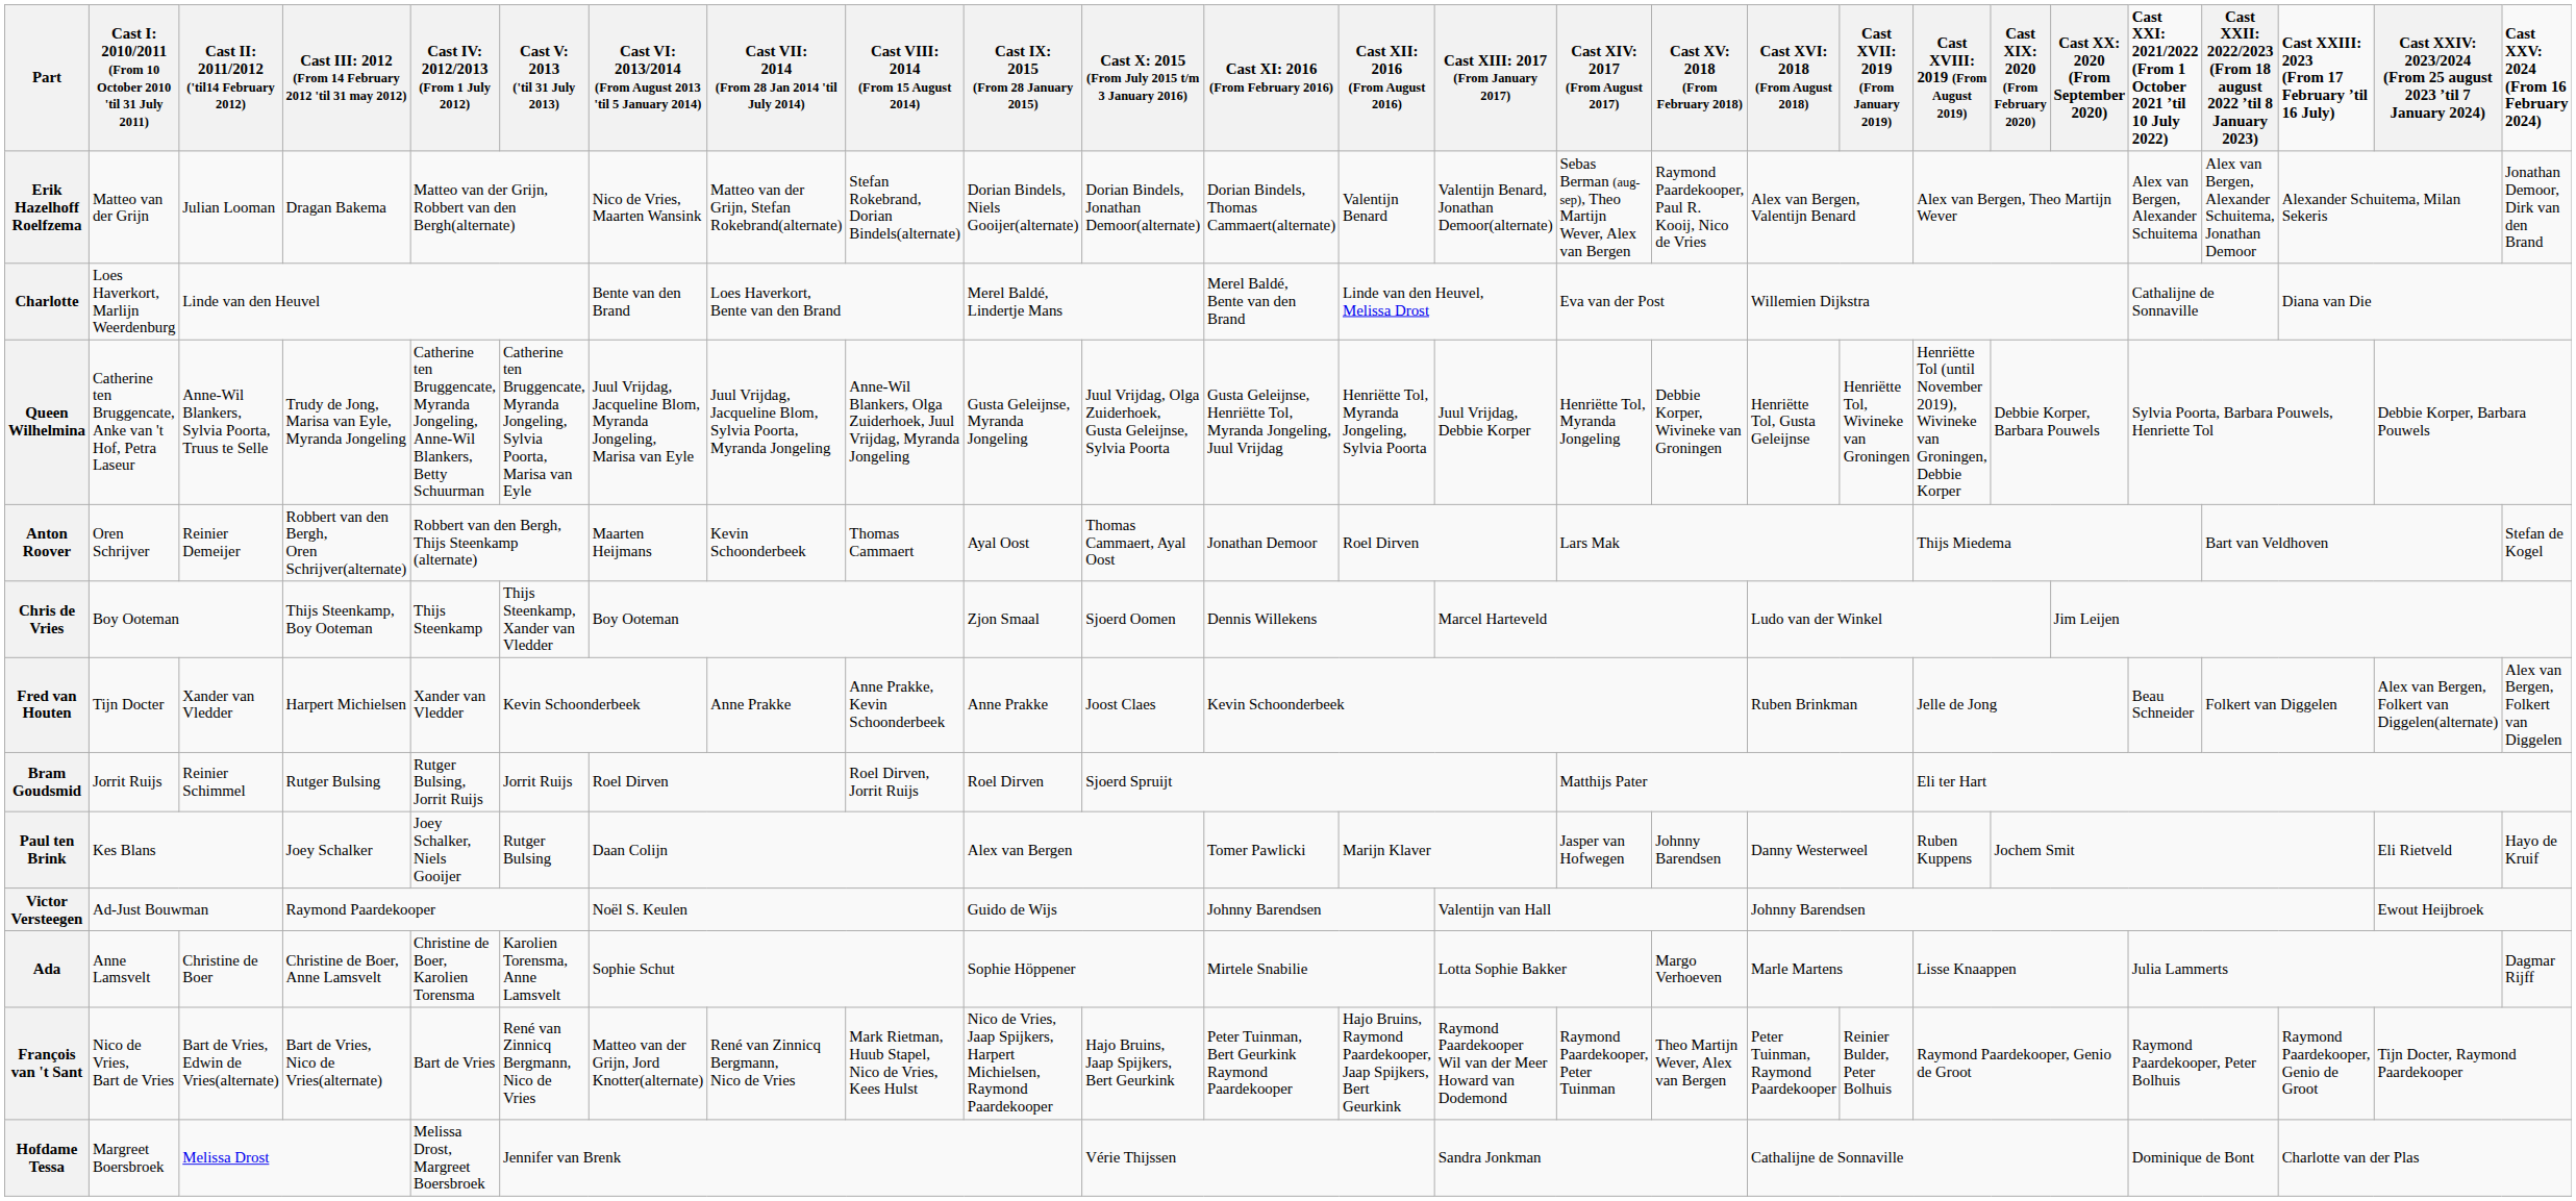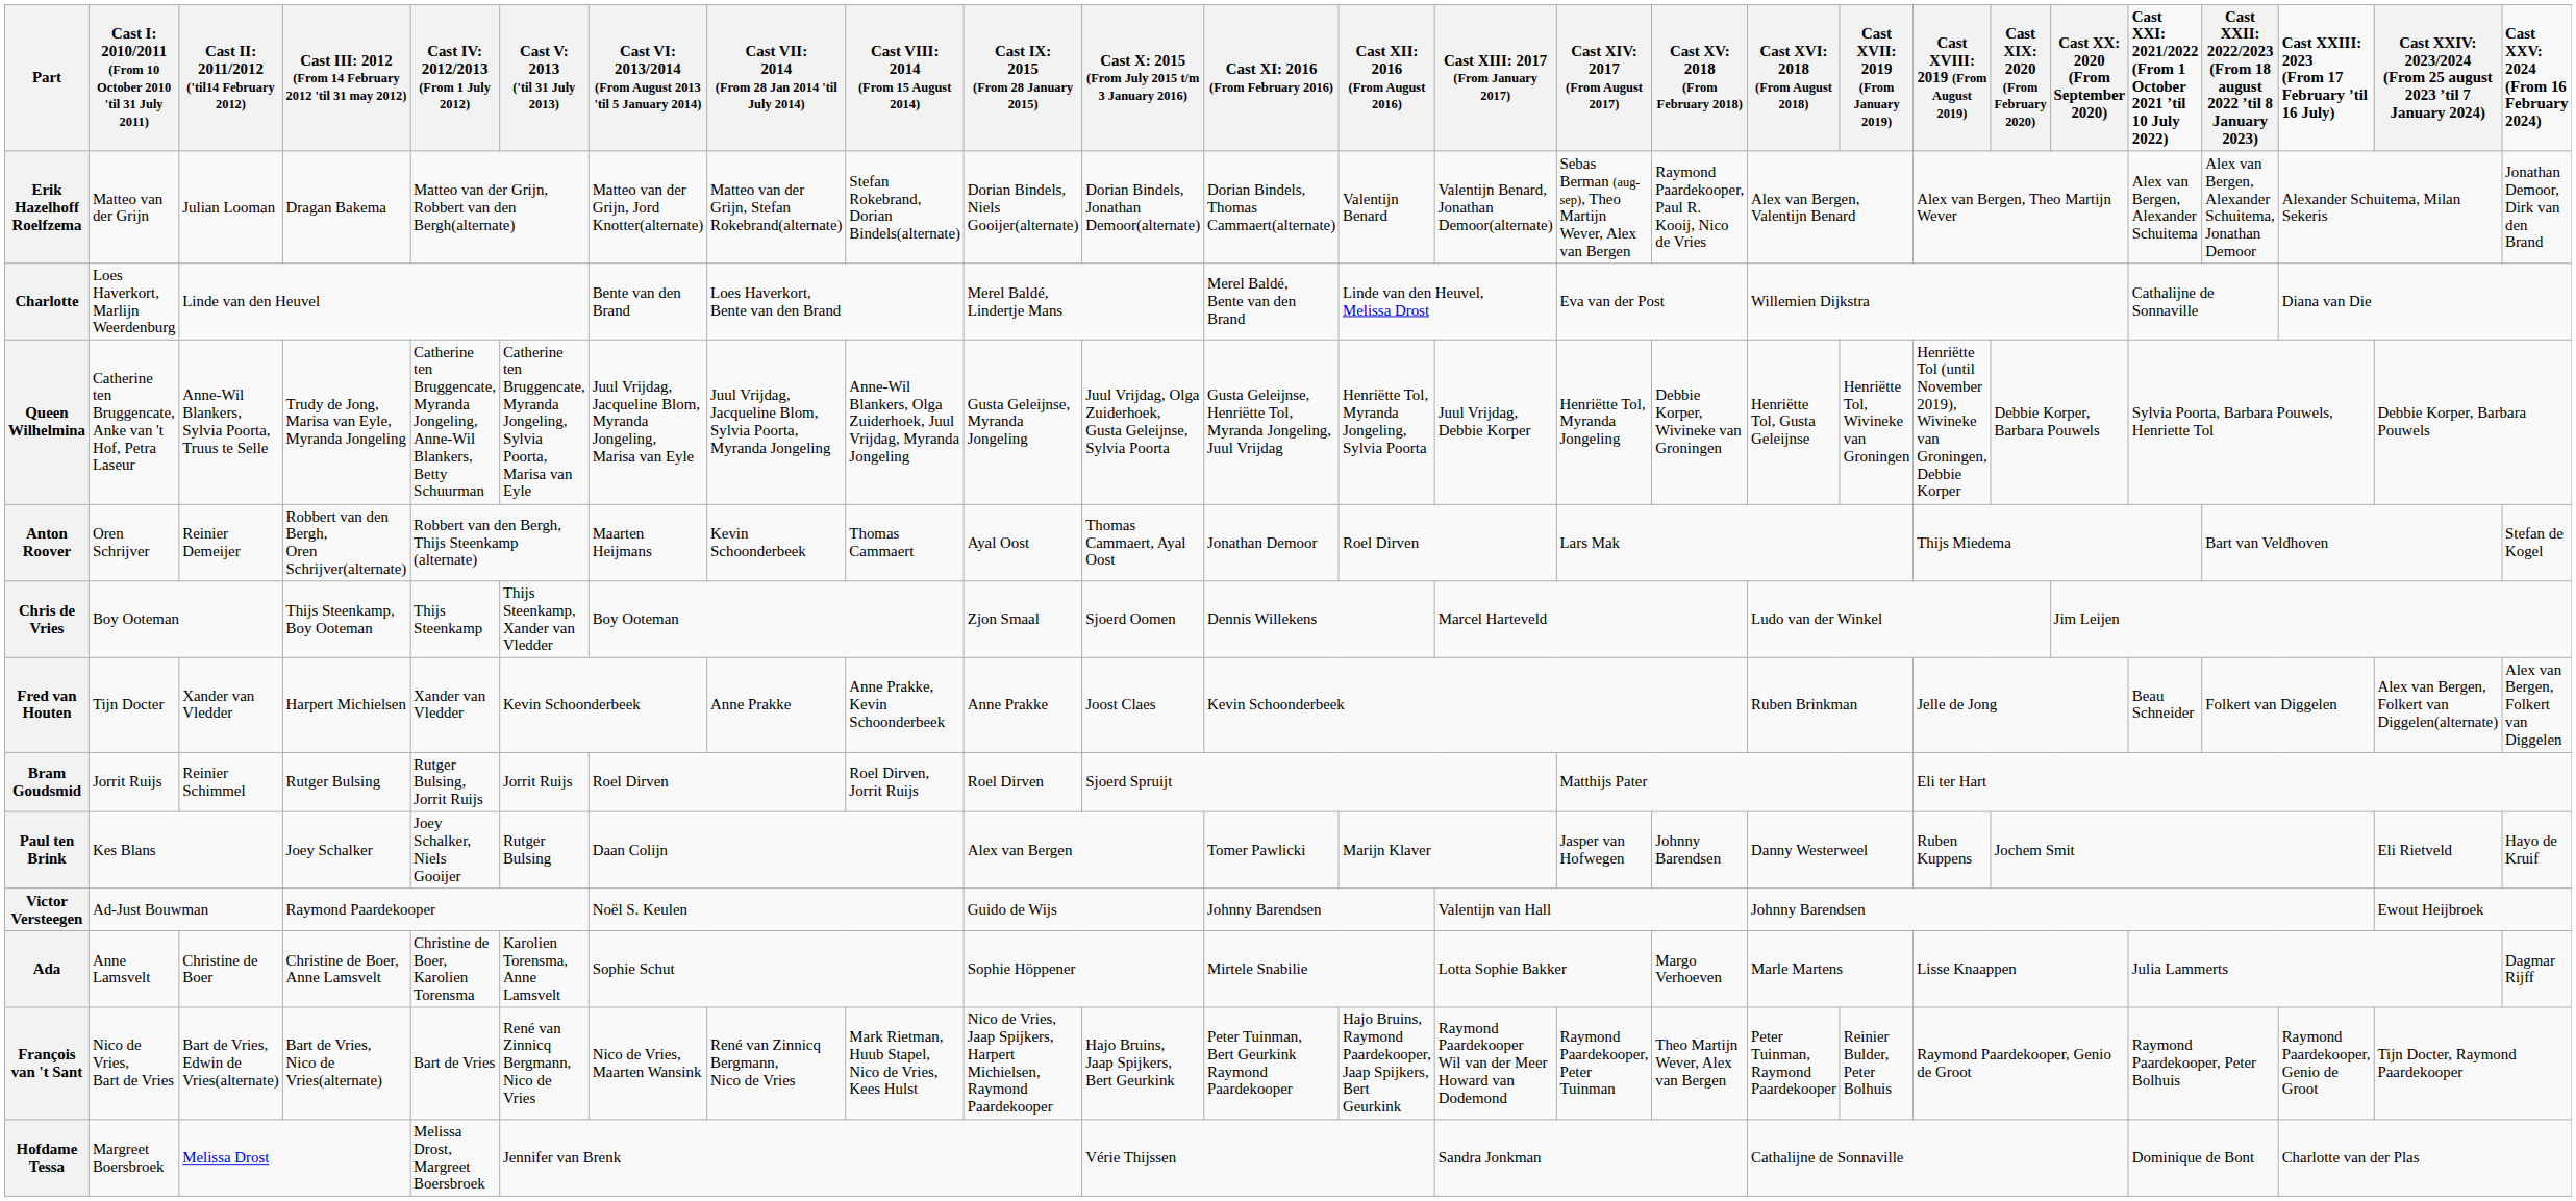 <table class="wikitable sortable mw-collapsible">
 <tr>
 <th>Part</th>
 <th>Cast I: 2010/2011<br><small>(From 10 October 2010 'til 31 July 2011)</small></th>
 <th>Cast II: 2011/2012<br><small>('til14 February 2012)</small></th>
 <th>Cast III: 2012<br><small>(From 14 February 2012 'til 31 may 2012)</small></th>
 <th>Cast IV: 2012/2013<br><small>(From 1 July 2012)</small></th>
 <th>Cast V: 2013<br><small>('til 31 July 2013)</small></th>
 <th>Cast VI: 2013/2014<br><small>(From August 2013 'til 5 January 2014)</small></th>
 <th>Cast VII:<br>2014<br><small>(From 28 Jan 2014 'til July 2014)</small></th>
 <th>Cast VIII:<br>2014<br><small>(From 15 August 2014)</small></th>
 <th>Cast IX:<br>2015<br><small>(From 28 January 2015)</small></th>
 <th>Cast X: 2015<br><small>(From July 2015 t/m 3 January 2016)</small></th>
 <th>Cast XI: 2016<br><small>(From February 2016)</small></th>
 <th>Cast XII: 2016<br><small>(From August 2016)</small></th>
 <th>Cast XIII: 2017<br><small>(From January 2017)</small></th>
 <th>Cast XIV: 2017<br><small>(From August 2017)</small></th>
 <th>Cast XV: 2018<br><small>(From February 2018)</small></th>
 <th>Cast XVI: 2018<br><small>(From August 2018)</small></th>
 <th>Cast XVII: 2019 <small>(From January 2019)</small></th>
 <th>Cast XVIII: 2019 <small>(From August 2019)</small></th>
 <th>Cast XIX: 2020 <small>(From February 2020)</small></th>
 <th><strong>Cast XX: 2020 (From September 2020)</strong></th>
 <td><strong>Cast XXI: 2021/2022 (From 1 October 2021 ’til 10 July 2022)</strong></td>
 <th><strong>Cast XXII: 2022/2023 (From 18 august 2022 ’til 8 January 2023)</strong></th>
 <td><strong>Cast XXIII: 2023</strong><br><strong>(From 17 February ’til 16 July)</strong></td>
 <th><strong>Cast XXIV: 2023/2024</strong><br><strong>(From 25 august 2023 ’til 7 January 2024)</strong></th>
 <td><strong>Cast XXV: 2024</strong><br><strong>(From 16 February 2024)</strong></td>
 </tr>
 <tr>
 <th>Erik Hazelhoff Roelfzema</th>
 <td>Matteo van der Grijn</td>
 <td>Julian Looman</td>
 <td>Dragan Bakema</td>
 <td colspan="2">Matteo van der Grijn, Robbert van den Bergh(alternate)</td>
-<td>Nico de Vries, Maarten Wansink</td>
+<td>Matteo van der Grijn, Jord Knotter(alternate)</td>
 <td>Matteo van der Grijn, Stefan Rokebrand(alternate)</td>
 <td>Stefan Rokebrand, Dorian Bindels(alternate)</td>
 <td>Dorian Bindels, Niels Gooijer(alternate)</td>
 <td>Dorian Bindels,<br>Jonathan Demoor(alternate)</td>
 <td>Dorian Bindels,<br>Thomas Cammaert(alternate)</td>
 <td>Valentijn Benard</td>
 <td>Valentijn Benard, Jonathan Demoor(alternate)</td>
 <td>Sebas Berman <small>(aug-sep)</small>, Theo Martijn Wever, Alex van Bergen</td>
 <td>Raymond Paardekooper, Paul R. Kooij, Nico de Vries</td>
 <td colspan="2">Alex van Bergen, Valentijn Benard</td>
 <td colspan="3">Alex van Bergen, Theo Martijn Wever</td>
 <td>Alex van Bergen, Alexander Schuitema</td>
 <td>Alex van Bergen, Alexander Schuitema, Jonathan Demoor</td>
 <td colspan="2">Alexander Schuitema, Milan Sekeris</td>
 <td>Jonathan Demoor, Dirk van den Brand</td>
 </tr>
 <tr>
 <th>Charlotte</th>
 <td>Loes Haverkort,<br>Marlijn Weerdenburg</td>
 <td colspan="4">Linde van den Heuvel</td>
 <td>Bente van den Brand</td>
 <td colspan="2">Loes Haverkort,<br>Bente van den Brand</td>
 <td colspan="2">Merel Baldé,<br>Lindertje Mans</td>
 <td>Merel Baldé,<br>Bente van den Brand</td>
 <td colspan="2">Linde van den Heuvel,<br><a href='#'>Melissa Drost</a></td>
 <td colspan="2">Eva van der Post</td>
 <td colspan="5">Willemien Dijkstra</td>
 <td colspan="2">Cathalijne de Sonnaville</td>
 <td colspan="3">Diana van Die</td>
 </tr>
 <tr>
 <th>Queen Wilhelmina</th>
 <td>Catherine ten Bruggencate,<br>Anke van 't Hof, Petra Laseur</td>
 <td>Anne-Wil Blankers,<br>Sylvia Poorta, Truus te Selle</td>
 <td>Trudy de Jong, Marisa van Eyle,<br>Myranda Jongeling</td>
 <td>Catherine ten Bruggencate, Myranda Jongeling,<br>Anne-Wil Blankers, Betty Schuurman</td>
 <td>Catherine ten Bruggencate, Myranda Jongeling, Sylvia Poorta, Marisa van Eyle</td>
 <td>Juul Vrijdag, Jacqueline Blom,<br>Myranda Jongeling, Marisa van Eyle</td>
 <td>Juul Vrijdag, Jacqueline Blom, Sylvia Poorta,<br>Myranda Jongeling</td>
 <td>Anne-Wil Blankers, Olga Zuiderhoek, Juul Vrijdag, Myranda Jongeling</td>
 <td>Gusta Geleijnse, Myranda Jongeling</td>
 <td>Juul Vrijdag, Olga Zuiderhoek, Gusta Geleijnse,<br>Sylvia Poorta</td>
 <td>Gusta Geleijnse,<br>Henriëtte Tol, Myranda Jongeling, Juul Vrijdag</td>
 <td>Henriëtte Tol, Myranda Jongeling, Sylvia Poorta</td>
 <td>Juul Vrijdag, Debbie Korper</td>
 <td>Henriëtte Tol, Myranda Jongeling</td>
 <td>Debbie Korper, Wivineke van Groningen</td>
 <td>Henriëtte Tol, Gusta Geleijnse</td>
 <td>Henriëtte Tol, Wivineke van Groningen</td>
 <td>Henriëtte Tol (until November 2019),<br>Wivineke van Groningen, Debbie Korper</td>
 <td colspan="2">Debbie Korper, Barbara Pouwels</td>
 <td colspan="3">Sylvia Poorta, Barbara Pouwels, Henriette Tol</td>
 <td colspan="2">Debbie Korper, Barbara Pouwels</td>
 </tr>
 <tr>
 <th>Anton Roover</th>
 <td>Oren Schrijver</td>
 <td>Reinier Demeijer</td>
 <td>Robbert van den Bergh,<br>Oren Schrijver(alternate)</td>
 <td colspan="2">Robbert van den Bergh,<br>Thijs Steenkamp (alternate)</td>
 <td>Maarten Heijmans</td>
 <td>Kevin Schoonderbeek</td>
 <td>Thomas Cammaert</td>
 <td>Ayal Oost</td>
 <td>Thomas Cammaert, Ayal Oost</td>
 <td>Jonathan Demoor</td>
 <td colspan="2">Roel Dirven</td>
 <td colspan="4">Lars Mak</td>
 <td colspan="4">Thijs Miedema</td>
 <td colspan="3">Bart van Veldhoven</td>
 <td>Stefan de Kogel</td>
 </tr>
 <tr>
 <th>Chris de Vries</th>
 <td colspan="2">Boy Ooteman</td>
 <td>Thijs Steenkamp,<br>Boy Ooteman</td>
 <td>Thijs Steenkamp</td>
 <td>Thijs Steenkamp,<br>Xander van Vledder</td>
 <td colspan="3">Boy Ooteman</td>
 <td>Zjon Smaal</td>
 <td>Sjoerd Oomen</td>
 <td colspan="2">Dennis Willekens</td>
 <td colspan="3">Marcel Harteveld</td>
 <td colspan="4">Ludo van der Winkel</td>
 <td colspan="6">Jim Leijen</td>
 </tr>
 <tr>
 <th>Fred van Houten</th>
 <td>Tijn Docter</td>
 <td>Xander van Vledder</td>
 <td>Harpert Michielsen</td>
 <td>Xander van Vledder</td>
 <td colspan="2">Kevin Schoonderbeek</td>
 <td>Anne Prakke</td>
 <td>Anne Prakke,<br>Kevin Schoonderbeek</td>
 <td>Anne Prakke</td>
 <td>Joost Claes</td>
 <td colspan="5">Kevin Schoonderbeek</td>
 <td colspan="2">Ruben Brinkman</td>
 <td colspan="3">Jelle de Jong</td>
 <td>Beau Schneider</td>
 <td colspan="2">Folkert van Diggelen</td>
 <td>Alex van Bergen, Folkert van Diggelen(alternate)</td>
 <td>Alex van Bergen, Folkert van Diggelen</td>
 </tr>
 <tr>
 <th>Bram Goudsmid</th>
 <td>Jorrit Ruijs</td>
 <td>Reinier Schimmel</td>
 <td>Rutger Bulsing</td>
 <td>Rutger Bulsing,<br>Jorrit Ruijs</td>
 <td>Jorrit Ruijs</td>
 <td colspan="2">Roel Dirven</td>
 <td>Roel Dirven,<br>Jorrit Ruijs</td>
 <td>Roel Dirven</td>
 <td colspan="4">Sjoerd Spruijt</td>
 <td colspan="4">Matthijs Pater</td>
 <td colspan="9">Eli ter Hart</td>
 </tr>
 <tr>
 <th>Paul ten Brink</th>
 <td colspan="2">Kes Blans</td>
 <td>Joey Schalker</td>
 <td>Joey Schalker,<br>Niels Gooijer</td>
 <td>Rutger Bulsing</td>
 <td colspan="3">Daan Colijn</td>
 <td colspan="2">Alex van Bergen</td>
 <td>Tomer Pawlicki</td>
 <td colspan="2">Marijn Klaver</td>
 <td>Jasper van Hofwegen</td>
 <td>Johnny Barendsen</td>
 <td colspan="2">Danny Westerweel</td>
 <td>Ruben Kuppens</td>
 <td colspan="5">Jochem Smit</td>
 <td>Eli Rietveld</td>
 <td>Hayo de Kruif</td>
 </tr>
 <tr>
 <th>Victor Versteegen</th>
 <td colspan="2">Ad-Just Bouwman</td>
 <td colspan="3">Raymond Paardekooper</td>
 <td colspan="3">Noël S. Keulen</td>
 <td colspan="2">Guido de Wijs</td>
 <td colspan="2">Johnny Barendsen</td>
 <td colspan="3">Valentijn van Hall</td>
 <td colspan="8">Johnny Barendsen</td>
 <td colspan="2">Ewout Heijbroek</td>
 </tr>
 <tr>
 <th>Ada</th>
 <td>Anne Lamsvelt</td>
 <td>Christine de Boer</td>
 <td>Christine de Boer,<br>Anne Lamsvelt</td>
 <td>Christine de Boer,<br>Karolien Torensma</td>
 <td>Karolien Torensma,<br>Anne Lamsvelt</td>
 <td colspan="3">Sophie Schut</td>
 <td colspan="2">Sophie Höppener</td>
 <td colspan="2">Mirtele Snabilie</td>
 <td colspan="2">Lotta Sophie Bakker</td>
 <td>Margo Verhoeven</td>
 <td colspan="2">Marle Martens</td>
 <td colspan="3">Lisse Knaappen</td>
 <td colspan="4">Julia Lammerts</td>
 <td>Dagmar Rijff</td>
 </tr>
 <tr>
 <th>François van 't Sant</th>
 <td>Nico de Vries,<br>Bart de Vries</td>
 <td>Bart de Vries,<br>Edwin de Vries(alternate)</td>
 <td>Bart de Vries,<br>Nico de Vries(alternate)</td>
 <td>Bart de Vries</td>
 <td>René van Zinnicq Bergmann,<br>Nico de Vries</td>
-<td>Matteo van der Grijn, Jord Knotter(alternate)</td>
+<td>Nico de Vries, Maarten Wansink</td>
 <td>René van Zinnicq Bergmann,<br>Nico de Vries</td>
 <td>Mark Rietman,<br>Huub Stapel, Nico de Vries, Kees Hulst</td>
 <td>Nico de Vries,<br>Jaap Spijkers, Harpert Michielsen, Raymond Paardekooper</td>
 <td>Hajo Bruins,<br>Jaap Spijkers, Bert Geurkink</td>
 <td>Peter Tuinman,<br>Bert Geurkink Raymond Paardekooper</td>
 <td>Hajo Bruins,<br>Raymond Paardekooper, Jaap Spijkers, Bert Geurkink</td>
 <td>Raymond Paardekooper<br>Wil van der Meer Howard van Dodemond</td>
 <td>Raymond Paardekooper, Peter Tuinman</td>
 <td>Theo Martijn Wever, Alex van Bergen</td>
 <td>Peter Tuinman, Raymond Paardekooper</td>
 <td>Reinier Bulder, Peter Bolhuis</td>
 <td colspan="3">Raymond Paardekooper, Genio de Groot</td>
 <td colspan="2">Raymond Paardekooper, Peter Bolhuis</td>
 <td>Raymond Paardekooper, Genio de Groot</td>
 <td colspan="2">Tijn Docter, Raymond Paardekooper</td>
 </tr>
 <tr>
 <th>Hofdame Tessa</th>
 <td>Margreet Boersbroek</td>
 <td colspan="2"><a href='#'>Melissa Drost</a></td>
 <td>Melissa Drost,<br>Margreet Boersbroek</td>
 <td colspan="5">Jennifer van Brenk</td>
 <td colspan="3">Vérie Thijssen</td>
 <td colspan="3">Sandra Jonkman</td>
 <td colspan="5">Cathalijne de Sonnaville</td>
 <td colspan="2">Dominique de Bont</td>
 <td colspan="3">Charlotte van der Plas</td>
 </tr>
 </table>
